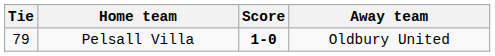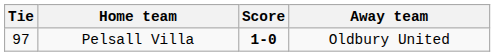 <table class="wikitable" style="text-align:center;">
 <tr>
 <th width=20>Tie</th>
 <th width=175>Home team</th>
 <th width=20>Score</th>
 <th width=175>Away team</th>
 </tr>
 <tr>
-<td>79</td>
+<td>97</td>
 <td>Pelsall Villa</td>
 <td><strong>1-0</strong></td>
 <td>Oldbury United</td>
 </tr>
 </table>
